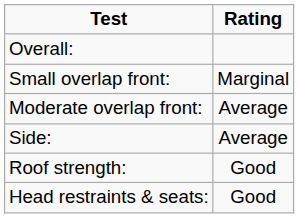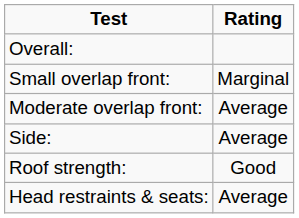 <table class="wikitable">
 <tr>
 <td style="text-align:center;"><strong>Test</strong></td>
 <td style="text-align:center;"><strong>Rating</strong></td>
 </tr>
 <tr>
 <td>Overall:</td>
 <td style="text-align:center;"></td>
 </tr>
 <tr>
 <td>Small overlap front:</td>
 <td style="text-align:center;">Marginal</td>
 </tr>
 <tr>
 <td>Moderate overlap front:</td>
 <td style="text-align:center;">Average</td>
 </tr>
 <tr>
 <td>Side:</td>
 <td style="text-align:center;">Average</td>
 </tr>
 <tr>
 <td>Roof strength:</td>
 <td style="text-align:center;">Good</td>
 </tr>
 <tr>
 <td>Head restraints & seats:</td>
-<td style="text-align:center;">Good</td>
+<td style="text-align:center;">Average</td>
 </tr>
 </table>
